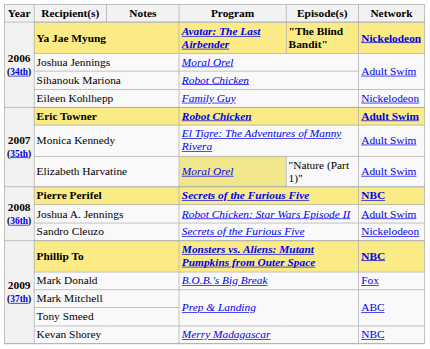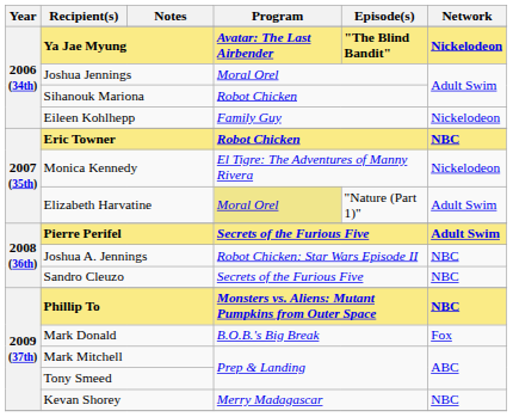 <table class="wikitable" style="width:95%;">
 <tr>
 <th style="width:3%;">Year</th>
 <th style="width:17%;">Recipient(s)</th>
 <th style="width:17%;">Notes</th>
 <th style="width:25%;">Program</th>
 <th style="width:17%;">Episode(s)</th>
 <th style="width:11%;">Network</th>
 </tr>
 <tr>
 <th rowspan="5" style="text-align:center;">2006 <br><small>(<a href='#'>34th</a>)</small><br></th>
 </tr>
 <tr style="background:#FAEB86;">
 <td colspan="2"><strong>Ya Jae Myung</strong></td>
 <td><strong><em><a href='#'>Avatar: The Last Airbender</a></em></strong></td>
 <td><strong>"The Blind Bandit"</strong></td>
 <td><strong><a href='#'>Nickelodeon</a></strong></td>
 </tr>
 <tr>
 <td colspan="2">Joshua Jennings</td>
 <td colspan="2"><em><a href='#'>Moral Orel</a></em></td>
 <td rowspan="2"><a href='#'>Adult Swim</a></td>
 </tr>
 <tr>
 <td colspan="2">Sihanouk Mariona</td>
 <td colspan="2"><em><a href='#'>Robot Chicken</a></em></td>
 </tr>
 <tr>
 <td colspan="2">Eileen Kohlhepp</td>
 <td colspan="2"><em><a href='#'>Family Guy</a></em></td>
 <td><a href='#'>Nickelodeon</a></td>
 </tr>
 <tr>
 <th rowspan="4" style="text-align:center;">2007 <br><small>(<a href='#'>35th</a>)</small><br></th>
 </tr>
 <tr style="background:#FAEB86;">
 <td colspan="2"><strong>Eric Towner</strong></td>
 <td colspan="2"><strong><em><a href='#'>Robot Chicken</a></em></strong></td>
-<td><strong><a href='#'>Adult Swim</a></strong></td>
+<td><strong><a href='#'>NBC</a></strong></td>
 </tr>
 <tr>
 <td colspan="2">Monica Kennedy</td>
 <td colspan="2"><em><a href='#'>El Tigre: The Adventures of Manny Rivera</a></em></td>
-<td><a href='#'>Adult Swim</a></td>
+<td><a href='#'>Nickelodeon</a></td>
 </tr>
 <tr>
 <td colspan="2">Elizabeth Harvatine</td>
 <td style="background: khaki;"><em><a href='#'>Moral Orel</a></em></td>
 <td>"Nature (Part 1)"</td>
 <td><a href='#'>Adult Swim</a></td>
 </tr>
 <tr>
 <th rowspan="4" style="text-align:center;">2008 <br><small>(<a href='#'>36th</a>)</small><br></th>
 </tr>
 <tr style="background:#FAEB86;">
 <td colspan="2"><strong>Pierre Perifel</strong></td>
 <td colspan="2"><strong><em><a href='#'>Secrets of the Furious Five</a></em></strong></td>
-<td><strong><a href='#'>NBC</a></strong></td>
+<td><strong><a href='#'>Adult Swim</a></strong></td>
 </tr>
 <tr>
 <td colspan="2">Joshua A. Jennings</td>
 <td colspan="2"><em><a href='#'>Robot Chicken: Star Wars Episode II</a></em></td>
-<td><a href='#'>Adult Swim</a></td>
+<td><a href='#'>NBC</a></td>
 </tr>
 <tr>
 <td colspan="2">Sandro Cleuzo</td>
 <td colspan="2"><em><a href='#'>Secrets of the Furious Five</a></em></td>
-<td><a href='#'>Nickelodeon</a></td>
+<td><a href='#'>NBC</a></td>
 </tr>
 <tr>
 <th rowspan="6" style="text-align:center;">2009 <br><small>(<a href='#'>37th</a>)</small><br></th>
 </tr>
 <tr style="background:#FAEB86;">
 <td colspan="2"><strong>Phillip To</strong></td>
 <td colspan="2"><strong><em><a href='#'>Monsters vs. Aliens: Mutant Pumpkins from Outer Space</a></em></strong></td>
 <td><strong><a href='#'>NBC</a></strong></td>
 </tr>
 <tr>
 <td colspan="2">Mark Donald</td>
 <td colspan="2"><em><a href='#'>B.O.B.'s Big Break</a></em></td>
 <td><a href='#'>Fox</a></td>
 </tr>
 <tr>
 <td colspan="2">Mark Mitchell</td>
 <td rowspan="2" colspan="2"><em><a href='#'>Prep & Landing</a></em></td>
 <td rowspan="2"><a href='#'>ABC</a></td>
 </tr>
 <tr>
 <td colspan="2">Tony Smeed</td>
 </tr>
 <tr>
 <td colspan="2">Kevan Shorey</td>
 <td colspan="2"><em><a href='#'>Merry Madagascar</a></em></td>
 <td><a href='#'>NBC</a></td>
 </tr>
 <tr>
 </tr>
 </table>
